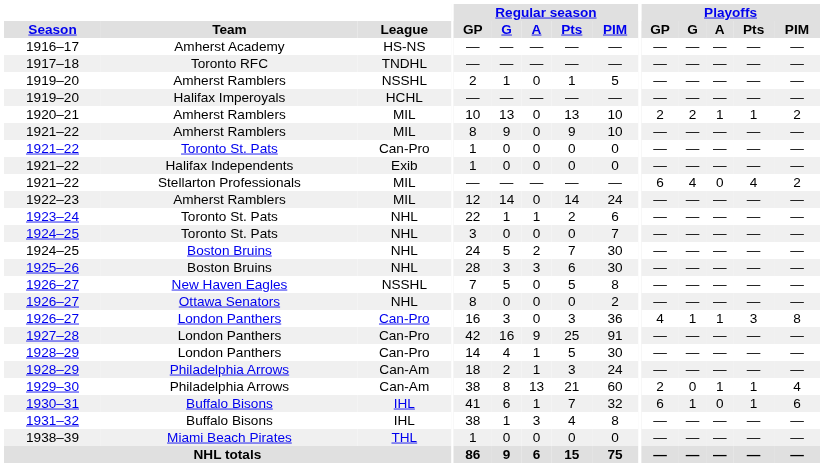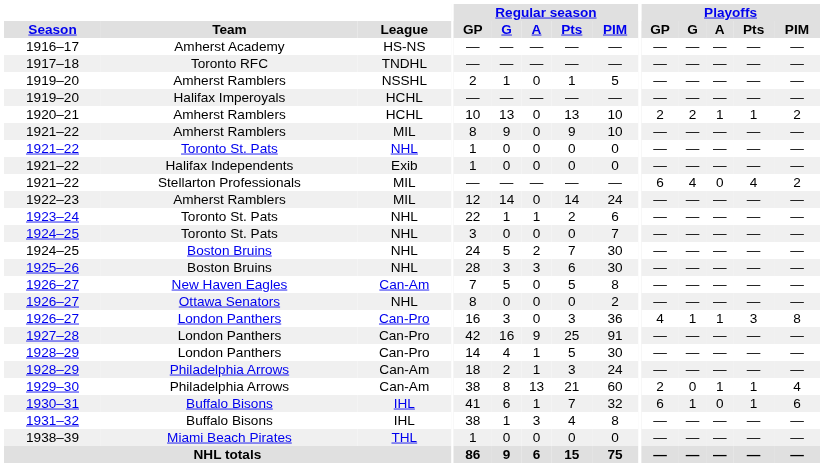 <table border="0" cellpadding="1" cellspacing="0" style="text-align:center; width:60em">
 <tr bgcolor="#e0e0e0">
 <th colspan="3" bgcolor="#ffffff"></th>
 <th rowspan="100" bgcolor="#ffffff"></th>
 <th colspan="5"><a href='#'>Regular season</a></th>
 <th rowspan="100" bgcolor="#ffffff"></th>
 <th colspan="5"><a href='#'>Playoffs</a></th>
 </tr>
 <tr bgcolor="#e0e0e0">
 <th><a href='#'>Season</a></th>
 <th>Team</th>
 <th>League</th>
 <th>GP</th>
 <th><a href='#'>G</a></th>
 <th><a href='#'>A</a></th>
 <th><a href='#'>Pts</a></th>
 <th><a href='#'>PIM</a></th>
 <th>GP</th>
 <th>G</th>
 <th>A</th>
 <th>Pts</th>
 <th>PIM</th>
 </tr>
 <tr>
 <td>1916–17</td>
 <td>Amherst Academy</td>
 <td>HS-NS</td>
 <td>—</td>
 <td>—</td>
 <td>—</td>
 <td>—</td>
 <td>—</td>
 <td>—</td>
 <td>—</td>
 <td>—</td>
 <td>—</td>
 <td>—</td>
 </tr>
 <tr bgcolor="#f0f0f0">
 <td>1917–18</td>
 <td>Toronto RFC</td>
 <td>TNDHL</td>
 <td>—</td>
 <td>—</td>
 <td>—</td>
 <td>—</td>
 <td>—</td>
 <td>—</td>
 <td>—</td>
 <td>—</td>
 <td>—</td>
 <td>—</td>
 </tr>
 <tr>
 <td>1919–20</td>
 <td>Amherst Ramblers</td>
 <td>NSSHL</td>
 <td>2</td>
 <td>1</td>
 <td>0</td>
 <td>1</td>
 <td>5</td>
 <td>—</td>
 <td>—</td>
 <td>—</td>
 <td>—</td>
 <td>—</td>
 </tr>
 <tr bgcolor="#f0f0f0">
 <td>1919–20</td>
 <td>Halifax Imperoyals</td>
 <td>HCHL</td>
 <td>—</td>
 <td>—</td>
 <td>—</td>
 <td>—</td>
 <td>—</td>
 <td>—</td>
 <td>—</td>
 <td>—</td>
 <td>—</td>
 <td>—</td>
 </tr>
 <tr>
 <td>1920–21</td>
 <td>Amherst Ramblers</td>
-<td>MIL</td>
+<td>HCHL</td>
 <td>10</td>
 <td>13</td>
 <td>0</td>
 <td>13</td>
 <td>10</td>
 <td>2</td>
 <td>2</td>
 <td>1</td>
 <td>1</td>
 <td>2</td>
 </tr>
 <tr bgcolor="#f0f0f0">
 <td>1921–22</td>
 <td>Amherst Ramblers</td>
 <td>MIL</td>
 <td>8</td>
 <td>9</td>
 <td>0</td>
 <td>9</td>
 <td>10</td>
 <td>—</td>
 <td>—</td>
 <td>—</td>
 <td>—</td>
 <td>—</td>
 </tr>
 <tr>
 <td><a href='#'>1921–22</a></td>
 <td><a href='#'>Toronto St. Pats</a></td>
-<td>Can-Pro</td>
+<td><a href='#'>NHL</a></td>
 <td>1</td>
 <td>0</td>
 <td>0</td>
 <td>0</td>
 <td>0</td>
 <td>—</td>
 <td>—</td>
 <td>—</td>
 <td>—</td>
 <td>—</td>
 </tr>
 <tr bgcolor="#f0f0f0">
 <td>1921–22</td>
 <td>Halifax Independents</td>
 <td>Exib</td>
 <td>1</td>
 <td>0</td>
 <td>0</td>
 <td>0</td>
 <td>0</td>
 <td>—</td>
 <td>—</td>
 <td>—</td>
 <td>—</td>
 <td>—</td>
 </tr>
 <tr>
 <td>1921–22</td>
 <td>Stellarton Professionals</td>
 <td>MIL</td>
 <td>—</td>
 <td>—</td>
 <td>—</td>
 <td>—</td>
 <td>—</td>
 <td>6</td>
 <td>4</td>
 <td>0</td>
 <td>4</td>
 <td>2</td>
 </tr>
 <tr bgcolor="#f0f0f0">
 <td>1922–23</td>
 <td>Amherst Ramblers</td>
 <td>MIL</td>
 <td>12</td>
 <td>14</td>
 <td>0</td>
 <td>14</td>
 <td>24</td>
 <td>—</td>
 <td>—</td>
 <td>—</td>
 <td>—</td>
 <td>—</td>
 </tr>
 <tr>
 <td><a href='#'>1923–24</a></td>
 <td>Toronto St. Pats</td>
 <td>NHL</td>
 <td>22</td>
 <td>1</td>
 <td>1</td>
 <td>2</td>
 <td>6</td>
 <td>—</td>
 <td>—</td>
 <td>—</td>
 <td>—</td>
 <td>—</td>
 </tr>
 <tr bgcolor="#f0f0f0">
 <td><a href='#'>1924–25</a></td>
 <td>Toronto St. Pats</td>
 <td>NHL</td>
 <td>3</td>
 <td>0</td>
 <td>0</td>
 <td>0</td>
 <td>7</td>
 <td>—</td>
 <td>—</td>
 <td>—</td>
 <td>—</td>
 <td>—</td>
 </tr>
 <tr>
 <td>1924–25</td>
 <td><a href='#'>Boston Bruins</a></td>
 <td>NHL</td>
 <td>24</td>
 <td>5</td>
 <td>2</td>
 <td>7</td>
 <td>30</td>
 <td>—</td>
 <td>—</td>
 <td>—</td>
 <td>—</td>
 <td>—</td>
 </tr>
 <tr bgcolor="#f0f0f0">
 <td><a href='#'>1925–26</a></td>
 <td>Boston Bruins</td>
 <td>NHL</td>
 <td>28</td>
 <td>3</td>
 <td>3</td>
 <td>6</td>
 <td>30</td>
 <td>—</td>
 <td>—</td>
 <td>—</td>
 <td>—</td>
 <td>—</td>
 </tr>
 <tr>
 <td><a href='#'>1926–27</a></td>
 <td><a href='#'>New Haven Eagles</a></td>
-<td>NSSHL</td>
+<td><a href='#'>Can-Am</a></td>
 <td>7</td>
 <td>5</td>
 <td>0</td>
 <td>5</td>
 <td>8</td>
 <td>—</td>
 <td>—</td>
 <td>—</td>
 <td>—</td>
 <td>—</td>
 </tr>
 <tr bgcolor="#f0f0f0">
 <td><a href='#'>1926–27</a></td>
 <td><a href='#'>Ottawa Senators</a></td>
 <td>NHL</td>
 <td>8</td>
 <td>0</td>
 <td>0</td>
 <td>0</td>
 <td>2</td>
 <td>—</td>
 <td>—</td>
 <td>—</td>
 <td>—</td>
 <td>—</td>
 </tr>
 <tr>
 <td><a href='#'>1926–27</a></td>
 <td><a href='#'>London Panthers</a></td>
 <td><a href='#'>Can-Pro</a></td>
 <td>16</td>
 <td>3</td>
 <td>0</td>
 <td>3</td>
 <td>36</td>
 <td>4</td>
 <td>1</td>
 <td>1</td>
 <td>3</td>
 <td>8</td>
 </tr>
 <tr bgcolor="#f0f0f0">
 <td><a href='#'>1927–28</a></td>
 <td>London Panthers</td>
 <td>Can-Pro</td>
 <td>42</td>
 <td>16</td>
 <td>9</td>
 <td>25</td>
 <td>91</td>
 <td>—</td>
 <td>—</td>
 <td>—</td>
 <td>—</td>
 <td>—</td>
 </tr>
 <tr>
 <td><a href='#'>1928–29</a></td>
 <td>London Panthers</td>
 <td>Can-Pro</td>
 <td>14</td>
 <td>4</td>
 <td>1</td>
 <td>5</td>
 <td>30</td>
 <td>—</td>
 <td>—</td>
 <td>—</td>
 <td>—</td>
 <td>—</td>
 </tr>
 <tr bgcolor="#f0f0f0">
 <td><a href='#'>1928–29</a></td>
 <td><a href='#'>Philadelphia Arrows</a></td>
 <td>Can-Am</td>
 <td>18</td>
 <td>2</td>
 <td>1</td>
 <td>3</td>
 <td>24</td>
 <td>—</td>
 <td>—</td>
 <td>—</td>
 <td>—</td>
 <td>—</td>
 </tr>
 <tr>
 <td><a href='#'>1929–30</a></td>
 <td>Philadelphia Arrows</td>
 <td>Can-Am</td>
 <td>38</td>
 <td>8</td>
 <td>13</td>
 <td>21</td>
 <td>60</td>
 <td>2</td>
 <td>0</td>
 <td>1</td>
 <td>1</td>
 <td>4</td>
 </tr>
 <tr bgcolor="#f0f0f0">
 <td><a href='#'>1930–31</a></td>
 <td><a href='#'>Buffalo Bisons</a></td>
 <td><a href='#'>IHL</a></td>
 <td>41</td>
 <td>6</td>
 <td>1</td>
 <td>7</td>
 <td>32</td>
 <td>6</td>
 <td>1</td>
 <td>0</td>
 <td>1</td>
 <td>6</td>
 </tr>
 <tr>
 <td><a href='#'>1931–32</a></td>
 <td>Buffalo Bisons</td>
 <td>IHL</td>
 <td>38</td>
 <td>1</td>
 <td>3</td>
 <td>4</td>
 <td>8</td>
 <td>—</td>
 <td>—</td>
 <td>—</td>
 <td>—</td>
 <td>—</td>
 </tr>
 <tr bgcolor="#f0f0f0">
 <td>1938–39</td>
 <td><a href='#'>Miami Beach Pirates</a></td>
 <td><a href='#'>THL</a></td>
 <td>1</td>
 <td>0</td>
 <td>0</td>
 <td>0</td>
 <td>0</td>
 <td>—</td>
 <td>—</td>
 <td>—</td>
 <td>—</td>
 <td>—</td>
 </tr>
 <tr bgcolor="#e0e0e0">
 <th colspan="3">NHL totals</th>
 <th>86</th>
 <th>9</th>
 <th>6</th>
 <th>15</th>
 <th>75</th>
 <th>—</th>
 <th>—</th>
 <th>—</th>
 <th>—</th>
 <th>—</th>
 </tr>
 </table>
